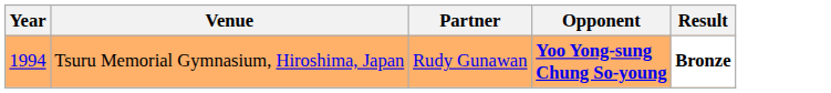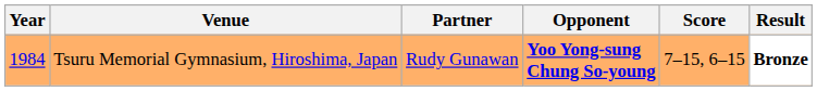 <table class="sortable wikitable" style="font-size: 90%;">
 <tr>
 <th>Year</th>
 <th>Venue</th>
 <th>Partner</th>
 <th>Opponent</th>
+<th>Score</th>
 <th>Result</th>
 </tr>
 <tr style="background:#FFB069">
-<td align="center"><a href='#'>1994</a></td>
+<td align="center"><a href='#'>1984</a></td>
 <td align="left">Tsuru Memorial Gymnasium, <a href='#'>Hiroshima, Japan</a></td>
 <td align="left"> <a href='#'>Rudy Gunawan</a></td>
 <td align="left"><strong> <a href='#'>Yoo Yong-sung</a> <br>  <a href='#'>Chung So-young</a></strong></td>
+<td align="left">7–15, 6–15</td>
 <td style="text-align:left; background:white"> <strong>Bronze</strong></td>
 </tr>
 </table>
